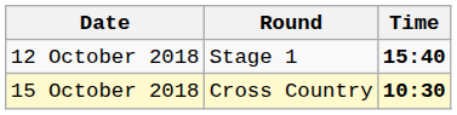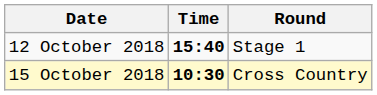 <table class="wikitable">
 <tr>
 <th>Date</th>
+<th>Time</th>
 <th>Round</th>
-<th>Time</th>
 </tr>
 <tr>
 <td>12 October 2018</td>
+<td><strong>15:40</strong></td>
 <td>Stage 1</td>
-<td><strong>15:40</strong></td>
 </tr>
 <tr>
 <td style=background:lemonchiffon>15 October 2018</td>
+<td style=background:lemonchiffon><strong>10:30</strong></td>
 <td style=background:lemonchiffon>Cross Country</td>
-<td style=background:lemonchiffon><strong>10:30</strong></td>
 </tr>
 </table>
